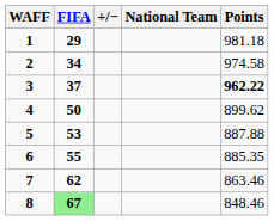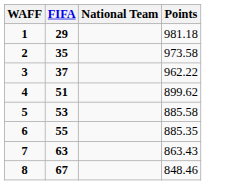 <table class="wikitable" style="text-align: center;">
 <tr>
 <th>WAFF</th>
 <th><a href='#'>FIFA</a></th>
-<th>+/−</th>
 <th>National Team</th>
 <th>Points</th>
 </tr>
 <tr>
 <td><strong>1</strong></td>
 <td><strong>29</strong></td>
-<td></td>
 <td align=left></td>
 <td>981.18</td>
 </tr>
 <tr>
 <td><strong>2</strong></td>
-<td><strong>34</strong></td>
-<td></td>
+<td><strong>35</strong></td>
 <td align=left></td>
-<td>974.58</td>
+<td>973.58</td>
 </tr>
 <tr>
 <td><strong>3</strong></td>
 <td><strong>37</strong></td>
-<td></td>
 <td align=left></td>
-<td><strong>962.22</strong></td>
+<td>962.22</td>
 </tr>
 <tr>
 <td><strong>4</strong></td>
-<td><strong>50</strong></td>
-<td></td>
+<td><strong>51</strong></td>
 <td align=left></td>
 <td>899.62</td>
 </tr>
 <tr>
 <td><strong>5</strong></td>
 <td><strong>53</strong></td>
-<td></td>
 <td align=left></td>
-<td>887.88</td>
+<td>885.58</td>
 </tr>
 <tr>
 <td><strong>6</strong></td>
 <td><strong>55</strong></td>
-<td></td>
 <td align=left></td>
 <td>885.35</td>
 </tr>
 <tr>
 <td><strong>7</strong></td>
-<td><strong>62</strong></td>
-<td></td>
+<td><strong>63</strong></td>
 <td align=left></td>
-<td>863.46</td>
+<td>863.43</td>
 </tr>
 <tr>
 <td><strong>8</strong></td>
-<td style="background: lightgreen;"><strong>67</strong></td>
-<td></td>
+<td><strong>67</strong></td>
 <td align=left></td>
 <td>848.46</td>
 </tr>
 </table>
